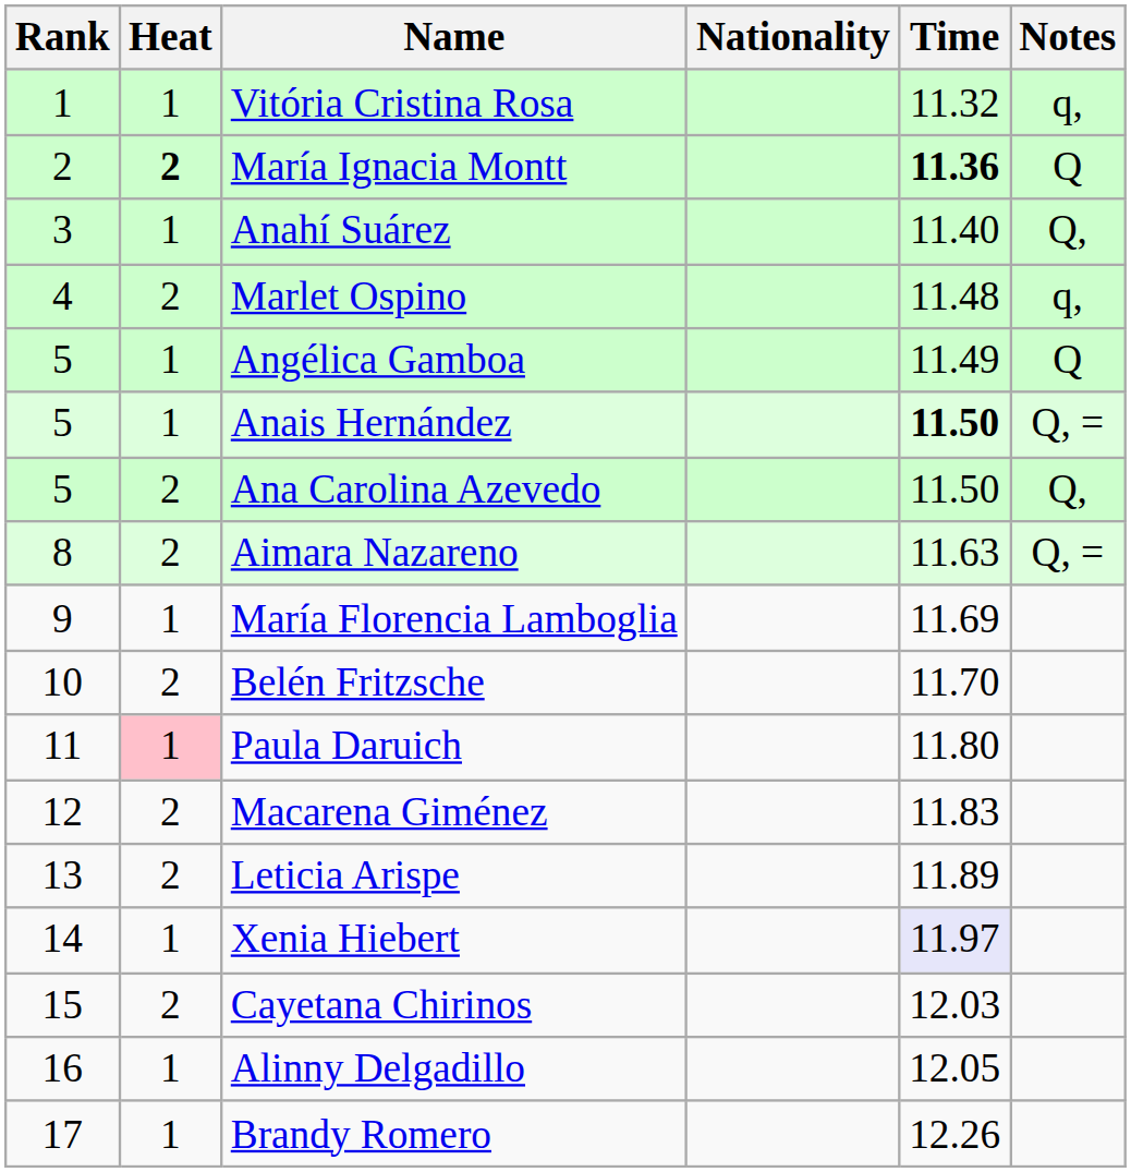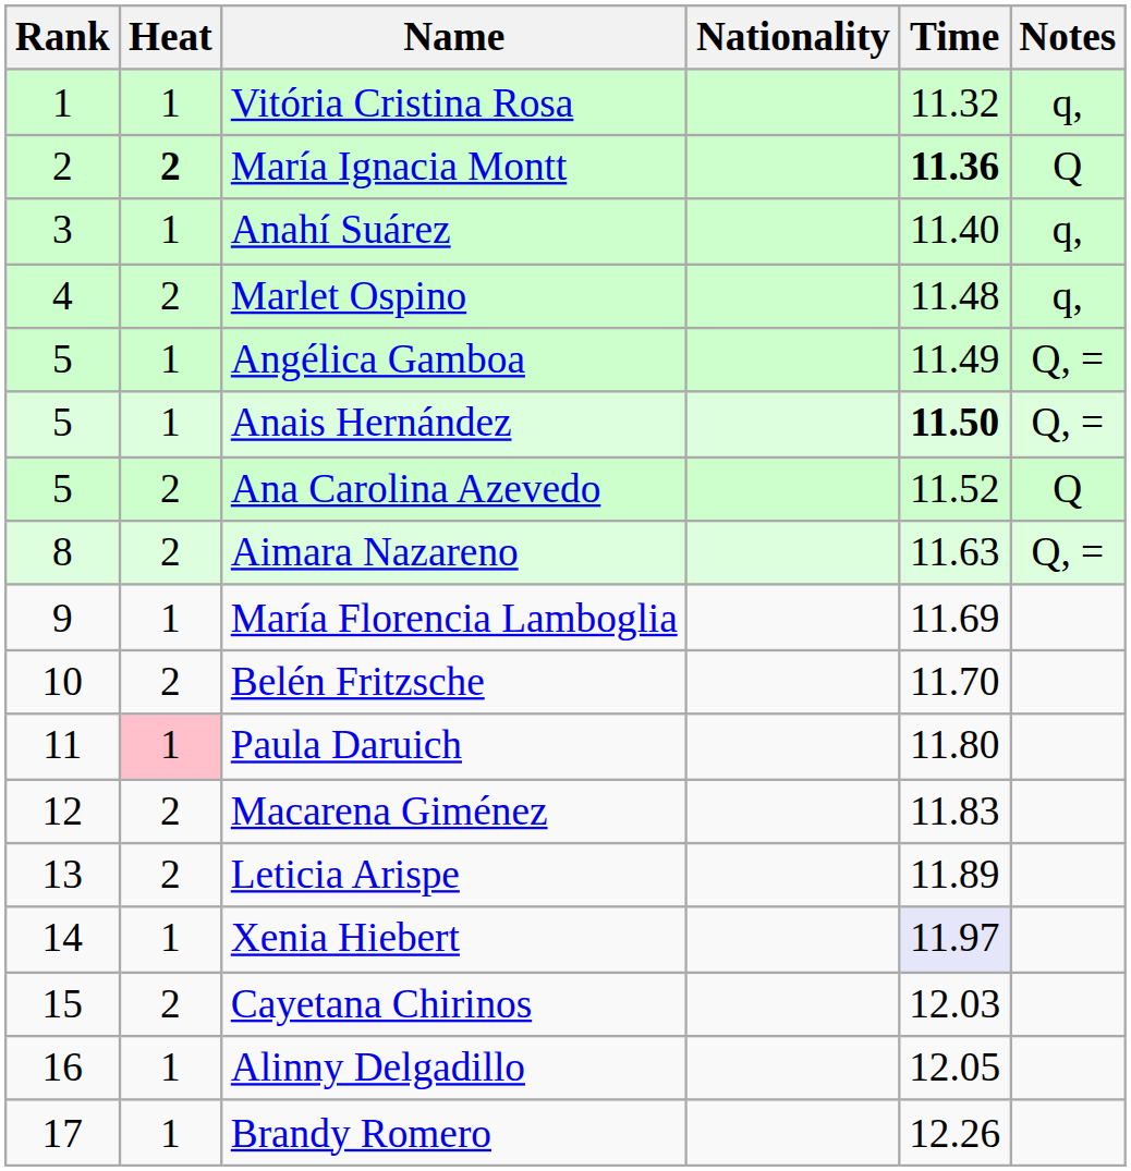 <table class="wikitable sortable" style="text-align:center">
 <tr>
 <th>Rank</th>
 <th>Heat</th>
 <th>Name</th>
 <th>Nationality</th>
 <th>Time</th>
 <th>Notes</th>
 </tr>
 <tr bgcolor=ccffcc>
 <td>1</td>
 <td>1</td>
 <td align=left><a href='#'>Vitória Cristina Rosa</a></td>
 <td align=left></td>
 <td>11.32</td>
 <td>q, </td>
 </tr>
 <tr bgcolor=ccffcc>
 <td>2</td>
 <td><strong>2</strong></td>
 <td align=left><a href='#'>María Ignacia Montt</a></td>
 <td align=left></td>
 <td><strong>11.36</strong></td>
 <td>Q</td>
 </tr>
 <tr bgcolor=ccffcc>
 <td>3</td>
 <td>1</td>
 <td align=left><a href='#'>Anahí Suárez</a></td>
 <td align=left></td>
 <td>11.40</td>
-<td>Q, </td>
+<td>q, </td>
 </tr>
 <tr bgcolor=ccffcc>
 <td>4</td>
 <td>2</td>
 <td align=left><a href='#'>Marlet Ospino</a></td>
 <td align=left></td>
 <td>11.48</td>
 <td>q, </td>
 </tr>
 <tr bgcolor=ccffcc>
 <td>5</td>
 <td>1</td>
 <td align=left><a href='#'>Angélica Gamboa</a></td>
 <td align=left></td>
 <td>11.49</td>
-<td>Q</td>
+<td>Q, =</td>
 </tr>
 <tr bgcolor=ddffdd>
 <td>5</td>
 <td>1</td>
 <td align=left><a href='#'>Anais Hernández</a></td>
 <td align=left></td>
 <td><strong>11.50</strong></td>
 <td>Q, =</td>
 </tr>
 <tr bgcolor=ccffcc>
 <td>5</td>
 <td>2</td>
 <td align=left><a href='#'>Ana Carolina Azevedo</a></td>
 <td align=left></td>
-<td>11.50</td>
-<td>Q, </td>
+<td>11.52</td>
+<td>Q</td>
 </tr>
 <tr bgcolor=ddffdd>
 <td>8</td>
 <td>2</td>
 <td align=left><a href='#'>Aimara Nazareno</a></td>
 <td align=left></td>
 <td>11.63</td>
 <td>Q, =</td>
 </tr>
 <tr>
 <td>9</td>
 <td>1</td>
 <td align=left><a href='#'>María Florencia Lamboglia</a></td>
 <td align=left></td>
 <td>11.69</td>
 <td></td>
 </tr>
 <tr>
 <td>10</td>
 <td>2</td>
 <td align=left><a href='#'>Belén Fritzsche</a></td>
 <td align=left></td>
 <td>11.70</td>
 <td></td>
 </tr>
 <tr>
 <td>11</td>
 <td style="background: pink;">1</td>
 <td align=left><a href='#'>Paula Daruich</a></td>
 <td align=left></td>
 <td>11.80</td>
 <td></td>
 </tr>
 <tr>
 <td>12</td>
 <td>2</td>
 <td align=left><a href='#'>Macarena Giménez</a></td>
 <td align=left></td>
 <td>11.83</td>
 <td></td>
 </tr>
 <tr>
 <td>13</td>
 <td>2</td>
 <td align=left><a href='#'>Leticia Arispe</a></td>
 <td align=left></td>
 <td>11.89</td>
 <td></td>
 </tr>
 <tr>
 <td>14</td>
 <td>1</td>
 <td align=left><a href='#'>Xenia Hiebert</a></td>
 <td align=left></td>
 <td style="background: lavender;">11.97</td>
 <td></td>
 </tr>
 <tr>
 <td>15</td>
 <td>2</td>
 <td align=left><a href='#'>Cayetana Chirinos</a></td>
 <td align=left></td>
 <td>12.03</td>
 <td></td>
 </tr>
 <tr>
 <td>16</td>
 <td>1</td>
 <td align=left><a href='#'>Alinny Delgadillo</a></td>
 <td align=left></td>
 <td>12.05</td>
 <td></td>
 </tr>
 <tr>
 <td>17</td>
 <td>1</td>
 <td align=left><a href='#'>Brandy Romero</a></td>
 <td align=left></td>
 <td>12.26</td>
 <td></td>
 </tr>
 </table>
